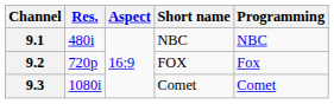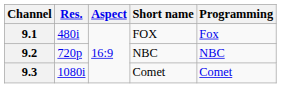 <table class="wikitable">
 <tr>
 <th>Channel</th>
 <th><a href='#'>Res.</a></th>
 <th><a href='#'>Aspect</a></th>
 <th>Short name</th>
 <th>Programming</th>
 </tr>
 <tr>
 <th scope="row">9.1</th>
 <td><a href='#'>480i</a></td>
 <td rowspan="3"><a href='#'>16:9</a></td>
-<td>NBC</td>
-<td><a href='#'>NBC</a></td>
+<td>FOX</td>
+<td><a href='#'>Fox</a></td>
 </tr>
 <tr>
 <th scope="row">9.2</th>
 <td><a href='#'>720p</a></td>
-<td>FOX</td>
-<td><a href='#'>Fox</a></td>
+<td>NBC</td>
+<td><a href='#'>NBC</a></td>
 </tr>
 <tr>
 <th scope="row">9.3</th>
 <td><a href='#'>1080i</a></td>
 <td>Comet</td>
 <td><a href='#'>Comet</a></td>
 </tr>
 </table>
